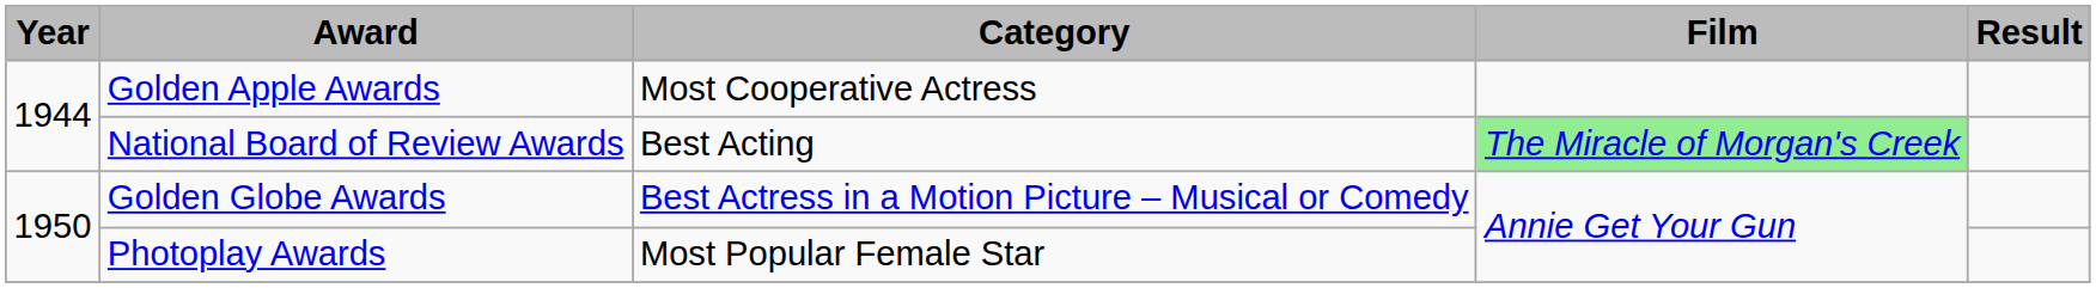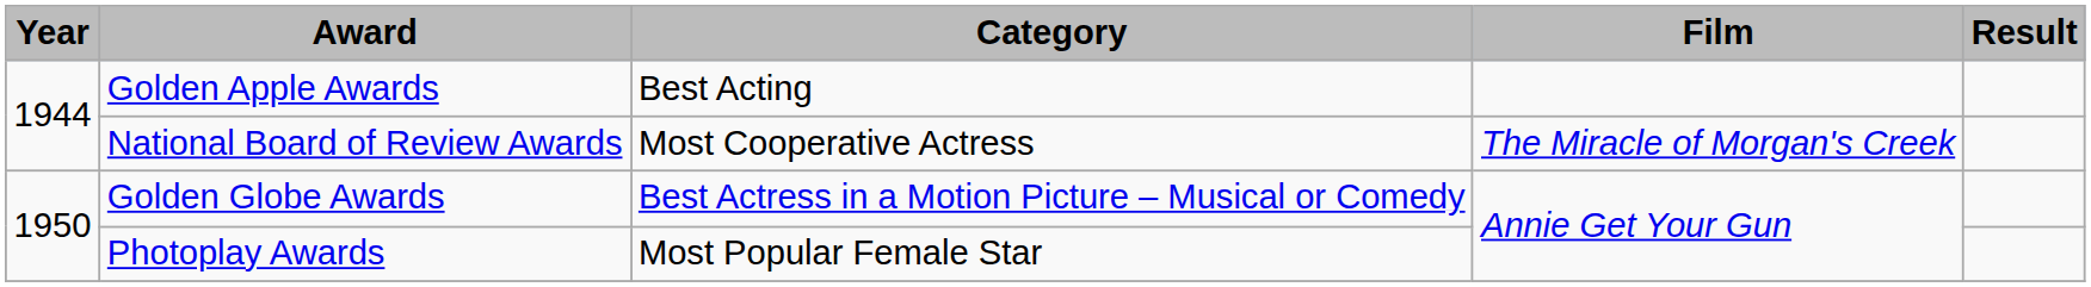 <table class="wikitable">
 <tr style="background:#b0c4de; text-align:center;">
 <th style="background:#bcbcbc;">Year</th>
 <th style="background:#bcbcbc;">Award</th>
 <th style="background:#bcbcbc;">Category</th>
 <th style="background:#bcbcbc;">Film</th>
 <th style="background:#bcbcbc;">Result</th>
 </tr>
 <tr>
 <td rowspan="2">1944</td>
 <td><a href='#'>Golden Apple Awards</a></td>
-<td>Most Cooperative Actress</td>
+<td>Best Acting</td>
 <td></td>
 <td></td>
 </tr>
 <tr>
 <td><a href='#'>National Board of Review Awards</a></td>
-<td>Best Acting</td>
-<td style="background: lightgreen;"><em><a href='#'>The Miracle of Morgan's Creek</a></em></td>
+<td>Most Cooperative Actress</td>
+<td><em><a href='#'>The Miracle of Morgan's Creek</a></em></td>
 <td></td>
 </tr>
 <tr>
 <td rowspan="2">1950</td>
 <td><a href='#'>Golden Globe Awards</a></td>
 <td><a href='#'>Best Actress in a Motion Picture – Musical or Comedy</a></td>
 <td rowspan="2"><em><a href='#'>Annie Get Your Gun</a></em></td>
 <td></td>
 </tr>
 <tr>
 <td><a href='#'>Photoplay Awards</a></td>
 <td>Most Popular Female Star</td>
 <td></td>
 </tr>
 </table>
